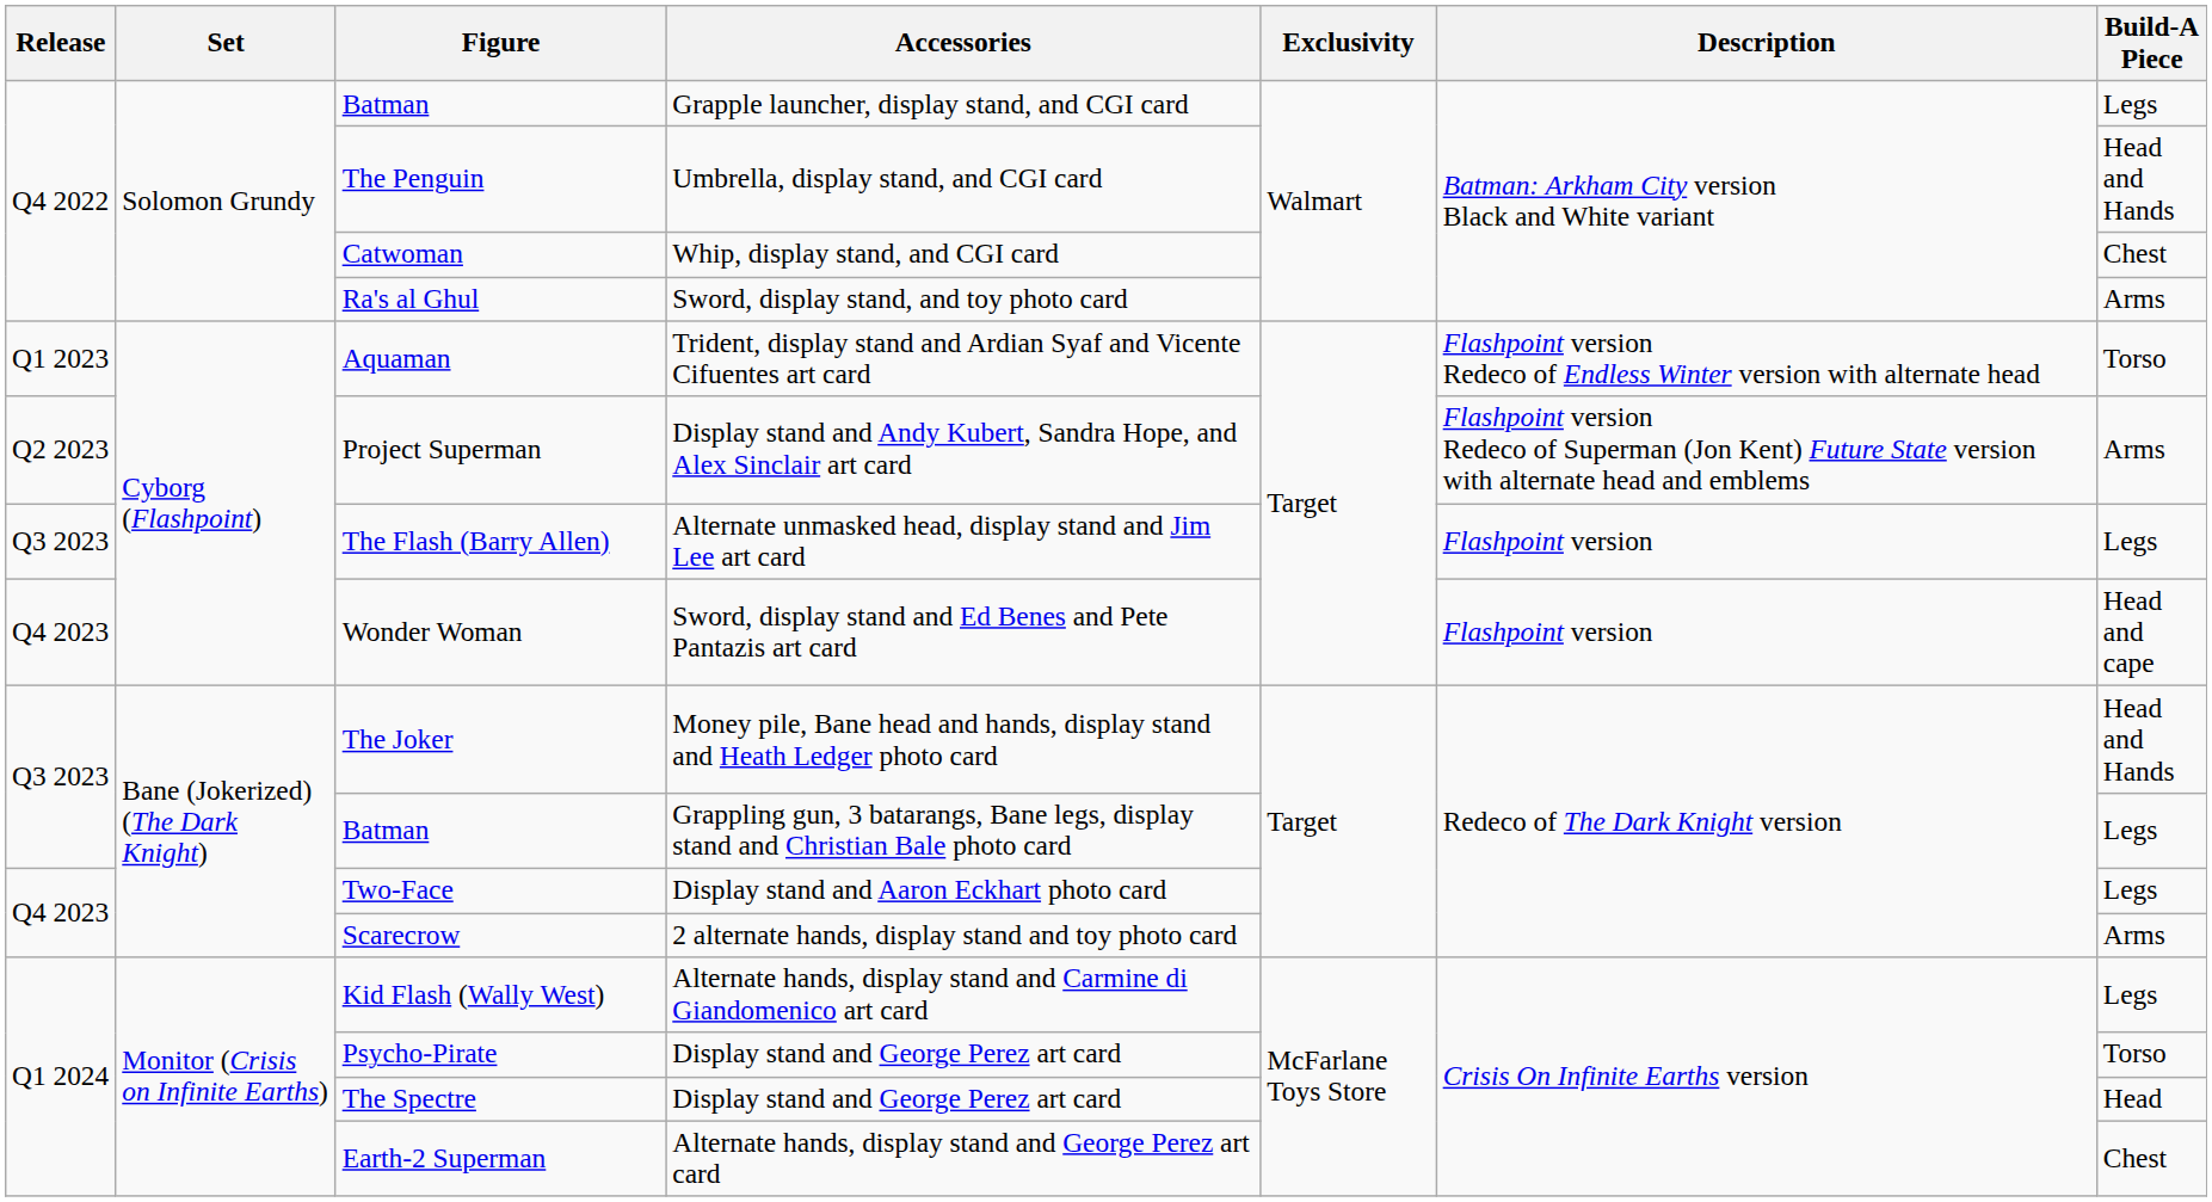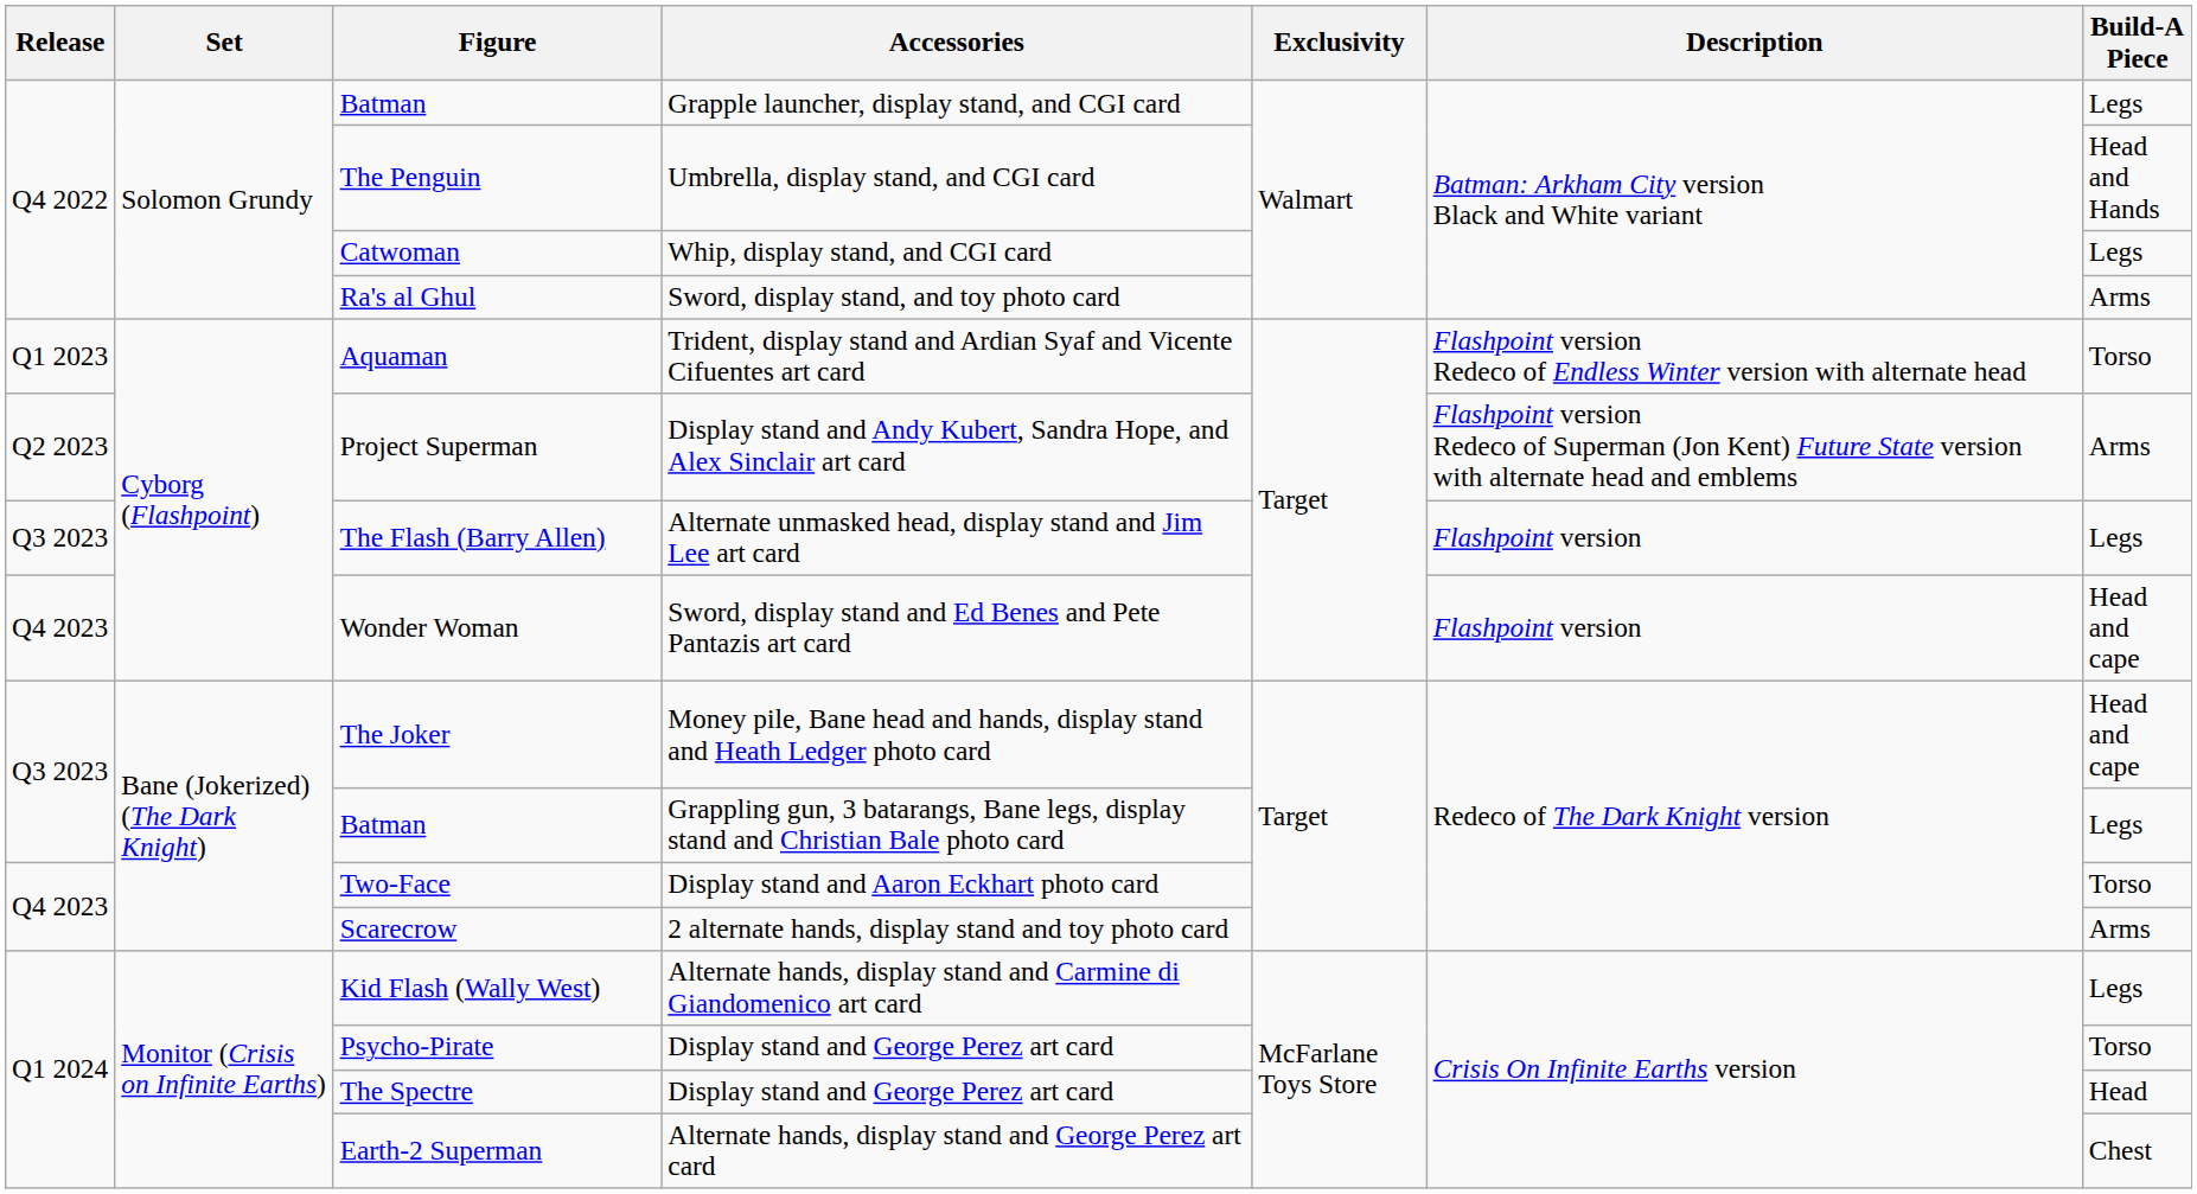 <table class="wikitable" style="width:100%;">
 <tr>
 <th width=5%!scope="col">Release</th>
 <th width=10%!scope="col">Set</th>
 <th width=15%!scope="col">Figure</th>
 <th width=27%!scope="col">Accessories</th>
 <th width=8%!scope="col">Exclusivity</th>
 <th width=30%!scope="col">Description</th>
 <th width=5%!scope="col">Build-A Piece</th>
 </tr>
 <tr>
 <td rowspan=4>Q4 2022</td>
 <td rowspan=4>Solomon Grundy</td>
 <td><a href='#'>Batman</a></td>
 <td>Grapple launcher, display stand, and CGI card</td>
 <td rowspan=4>Walmart</td>
 <td rowspan=4><em><a href='#'>Batman: Arkham City</a></em> version<br>Black and White variant</td>
 <td>Legs</td>
 </tr>
 <tr>
 <td><a href='#'>The Penguin</a></td>
 <td>Umbrella, display stand, and CGI card</td>
 <td>Head and Hands</td>
 </tr>
 <tr>
 <td><a href='#'>Catwoman</a></td>
 <td>Whip, display stand, and CGI card</td>
-<td>Chest</td>
+<td>Legs</td>
 </tr>
 <tr>
 <td><a href='#'>Ra's al Ghul</a></td>
 <td>Sword, display stand, and toy photo card</td>
 <td>Arms</td>
 </tr>
 <tr>
 <td>Q1 2023</td>
 <td rowspan=4><a href='#'>Cyborg</a><br>(<em><a href='#'>Flashpoint</a></em>)</td>
 <td><a href='#'>Aquaman</a></td>
 <td>Trident, display stand and Ardian Syaf and Vicente Cifuentes art card</td>
 <td rowspan=4>Target</td>
 <td><em><a href='#'>Flashpoint</a></em> version<br>Redeco of <em><a href='#'>Endless Winter</a></em> version with alternate head</td>
 <td>Torso</td>
 </tr>
 <tr>
 <td>Q2 2023</td>
 <td>Project Superman</td>
 <td>Display stand and <a href='#'>Andy Kubert</a>, Sandra Hope, and <a href='#'>Alex Sinclair</a> art card</td>
 <td><em><a href='#'>Flashpoint</a></em> version<br>Redeco of Superman (Jon Kent) <em><a href='#'>Future State</a></em> version with alternate head and emblems</td>
 <td>Arms</td>
 </tr>
 <tr>
 <td>Q3 2023</td>
 <td><a href='#'>The Flash (Barry Allen)</a></td>
 <td>Alternate unmasked head, display stand and <a href='#'>Jim Lee</a> art card</td>
 <td><em><a href='#'>Flashpoint</a></em> version</td>
 <td>Legs</td>
 </tr>
 <tr>
 <td>Q4 2023</td>
 <td>Wonder Woman</td>
 <td>Sword, display stand and <a href='#'>Ed Benes</a> and Pete Pantazis art card</td>
 <td><em><a href='#'>Flashpoint</a></em> version</td>
 <td>Head and cape</td>
 </tr>
 <tr>
 <td rowspan=2>Q3 2023</td>
 <td rowspan=4>Bane (Jokerized)<br>(<em><a href='#'>The Dark Knight</a></em>)</td>
 <td><a href='#'>The Joker</a></td>
 <td>Money pile, Bane head and hands, display stand and <a href='#'>Heath Ledger</a> photo card</td>
 <td rowspan=4>Target</td>
 <td rowspan=4>Redeco of <em><a href='#'>The Dark Knight</a></em> version</td>
-<td>Head and Hands</td>
+<td>Head and cape</td>
 </tr>
 <tr>
 <td><a href='#'>Batman</a></td>
 <td>Grappling gun, 3 batarangs, Bane legs, display stand and <a href='#'>Christian Bale</a> photo card</td>
 <td>Legs</td>
 </tr>
 <tr>
 <td rowspan=2>Q4 2023</td>
 <td><a href='#'>Two-Face</a></td>
 <td>Display stand and <a href='#'>Aaron Eckhart</a> photo card</td>
-<td>Legs</td>
+<td>Torso</td>
 </tr>
 <tr>
 <td><a href='#'>Scarecrow</a></td>
 <td>2 alternate hands, display stand and toy photo card</td>
 <td>Arms</td>
 </tr>
 <tr>
 <td rowspan=4>Q1 2024</td>
 <td rowspan=4><a href='#'>Monitor</a> (<em><a href='#'>Crisis on Infinite Earths</a></em>)</td>
 <td><a href='#'>Kid Flash</a> (<a href='#'>Wally West</a>)</td>
 <td>Alternate hands, display stand and <a href='#'>Carmine di Giandomenico</a> art card</td>
 <td rowspan=4>McFarlane Toys Store</td>
 <td rowspan=4><em><a href='#'>Crisis On Infinite Earths</a></em> version</td>
 <td>Legs</td>
 </tr>
 <tr>
 <td><a href='#'>Psycho-Pirate</a></td>
 <td>Display stand and <a href='#'>George Perez</a> art card</td>
 <td>Torso</td>
 </tr>
 <tr>
 <td><a href='#'>The Spectre</a></td>
 <td>Display stand and <a href='#'>George Perez</a> art card</td>
 <td>Head</td>
 </tr>
 <tr>
 <td><a href='#'>Earth-2 Superman</a></td>
 <td>Alternate hands, display stand and <a href='#'>George Perez</a> art card</td>
 <td>Chest</td>
 </tr>
 </table>
